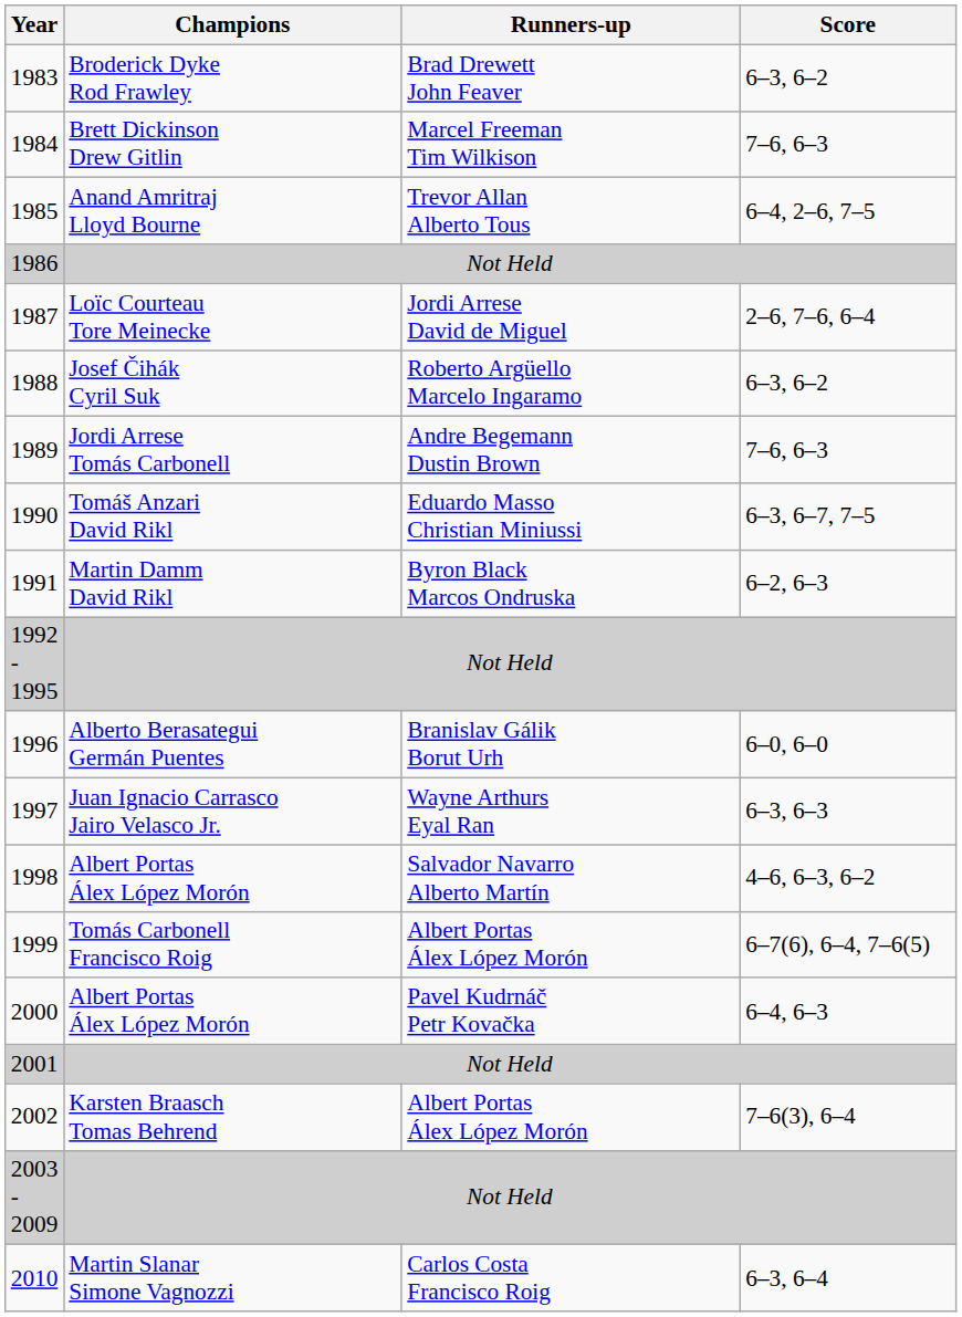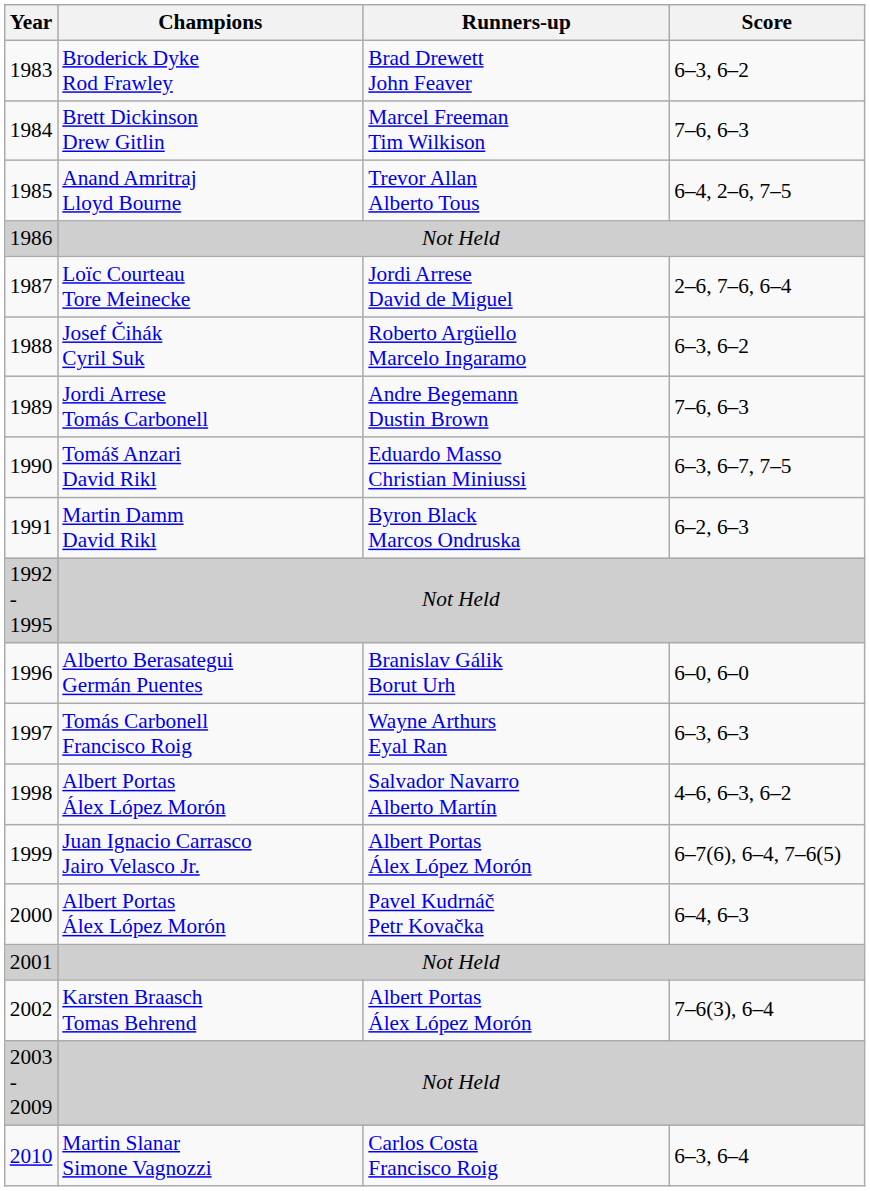 <table class="wikitable" style="font-size:90%">
 <tr>
 <th>Year</th>
 <th width="200">Champions</th>
 <th width="200">Runners-up</th>
 <th width="125">Score</th>
 </tr>
 <tr>
 <td>1983</td>
 <td> <a href='#'>Broderick Dyke</a><br> <a href='#'>Rod Frawley</a></td>
 <td> <a href='#'>Brad Drewett</a><br> <a href='#'>John Feaver</a></td>
 <td>6–3, 6–2</td>
 </tr>
 <tr>
 <td>1984</td>
 <td> <a href='#'>Brett Dickinson</a><br> <a href='#'>Drew Gitlin</a></td>
 <td> <a href='#'>Marcel Freeman</a><br> <a href='#'>Tim Wilkison</a></td>
 <td>7–6, 6–3</td>
 </tr>
 <tr>
 <td>1985</td>
 <td> <a href='#'>Anand Amritraj</a><br> <a href='#'>Lloyd Bourne</a></td>
 <td> <a href='#'>Trevor Allan</a><br> <a href='#'>Alberto Tous</a></td>
 <td>6–4, 2–6, 7–5</td>
 </tr>
 <tr>
 <td style="background:#cfcfcf">1986</td>
 <td colspan=3 align=center style="background:#cfcfcf"><em>Not Held</em></td>
 </tr>
 <tr>
 <td>1987</td>
 <td> <a href='#'>Loïc Courteau</a><br> <a href='#'>Tore Meinecke</a></td>
 <td> <a href='#'>Jordi Arrese</a><br> <a href='#'>David de Miguel</a></td>
 <td>2–6, 7–6, 6–4</td>
 </tr>
 <tr>
 <td>1988</td>
 <td> <a href='#'>Josef Čihák</a><br> <a href='#'>Cyril Suk</a></td>
 <td> <a href='#'>Roberto Argüello</a><br> <a href='#'>Marcelo Ingaramo</a></td>
 <td>6–3, 6–2</td>
 </tr>
 <tr>
 <td>1989</td>
 <td> <a href='#'>Jordi Arrese</a><br> <a href='#'>Tomás Carbonell</a></td>
 <td> <a href='#'>Andre Begemann</a><br> <a href='#'>Dustin Brown</a></td>
 <td>7–6, 6–3</td>
 </tr>
 <tr>
 <td>1990</td>
 <td> <a href='#'>Tomáš Anzari</a><br> <a href='#'>David Rikl</a></td>
 <td> <a href='#'>Eduardo Masso</a><br> <a href='#'>Christian Miniussi</a></td>
 <td>6–3, 6–7, 7–5</td>
 </tr>
 <tr>
 <td>1991</td>
 <td> <a href='#'>Martin Damm</a><br> <a href='#'>David Rikl</a></td>
 <td> <a href='#'>Byron Black</a><br> <a href='#'>Marcos Ondruska</a></td>
 <td>6–2, 6–3</td>
 </tr>
 <tr>
 <td style="background:#cfcfcf">1992<br>-<br>1995</td>
 <td colspan=3 align=center style="background:#cfcfcf"><em>Not Held</em></td>
 </tr>
 <tr>
 <td>1996</td>
 <td> <a href='#'>Alberto Berasategui</a><br> <a href='#'>Germán Puentes</a></td>
 <td> <a href='#'>Branislav Gálik</a><br> <a href='#'>Borut Urh</a></td>
 <td>6–0, 6–0</td>
 </tr>
 <tr>
 <td>1997</td>
-<td> <a href='#'>Juan Ignacio Carrasco</a><br> <a href='#'>Jairo Velasco Jr.</a></td>
+<td> <a href='#'>Tomás Carbonell</a><br> <a href='#'>Francisco Roig</a></td>
 <td> <a href='#'>Wayne Arthurs</a><br> <a href='#'>Eyal Ran</a></td>
 <td>6–3, 6–3</td>
 </tr>
 <tr>
 <td>1998</td>
 <td> <a href='#'>Albert Portas</a><br> <a href='#'>Álex López Morón</a></td>
 <td> <a href='#'>Salvador Navarro</a><br> <a href='#'>Alberto Martín</a></td>
 <td>4–6, 6–3, 6–2</td>
 </tr>
 <tr>
 <td>1999</td>
-<td> <a href='#'>Tomás Carbonell</a><br> <a href='#'>Francisco Roig</a></td>
+<td> <a href='#'>Juan Ignacio Carrasco</a><br> <a href='#'>Jairo Velasco Jr.</a></td>
 <td> <a href='#'>Albert Portas</a><br> <a href='#'>Álex López Morón</a></td>
 <td>6–7(6), 6–4, 7–6(5)</td>
 </tr>
 <tr>
 <td>2000</td>
 <td> <a href='#'>Albert Portas</a><br> <a href='#'>Álex López Morón</a></td>
 <td> <a href='#'>Pavel Kudrnáč</a><br> <a href='#'>Petr Kovačka</a></td>
 <td>6–4, 6–3</td>
 </tr>
 <tr>
 <td style="background:#cfcfcf">2001</td>
 <td colspan=3 align=center style="background:#cfcfcf"><em>Not Held</em></td>
 </tr>
 <tr>
 <td>2002</td>
 <td> <a href='#'>Karsten Braasch</a><br> <a href='#'>Tomas Behrend</a></td>
 <td> <a href='#'>Albert Portas</a><br> <a href='#'>Álex López Morón</a></td>
 <td>7–6(3), 6–4</td>
 </tr>
 <tr>
 <td style="background:#cfcfcf">2003<br>-<br>2009</td>
 <td colspan=3 align=center style="background:#cfcfcf"><em>Not Held</em></td>
 </tr>
 <tr>
 <td><a href='#'>2010</a></td>
 <td> <a href='#'>Martin Slanar</a><br> <a href='#'>Simone Vagnozzi</a></td>
 <td> <a href='#'>Carlos Costa</a><br> <a href='#'>Francisco Roig</a></td>
 <td>6–3, 6–4</td>
 </tr>
 </table>
